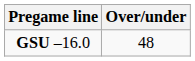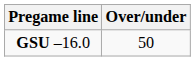 <table class="wikitable">
 <tr align="center">
 <th style=>Pregame line</th>
 <th style=>Over/under</th>
 </tr>
 <tr align="center">
 <td><strong>GSU</strong> –16.0</td>
-<td>48</td>
+<td>50</td>
 </tr>
 </table>
